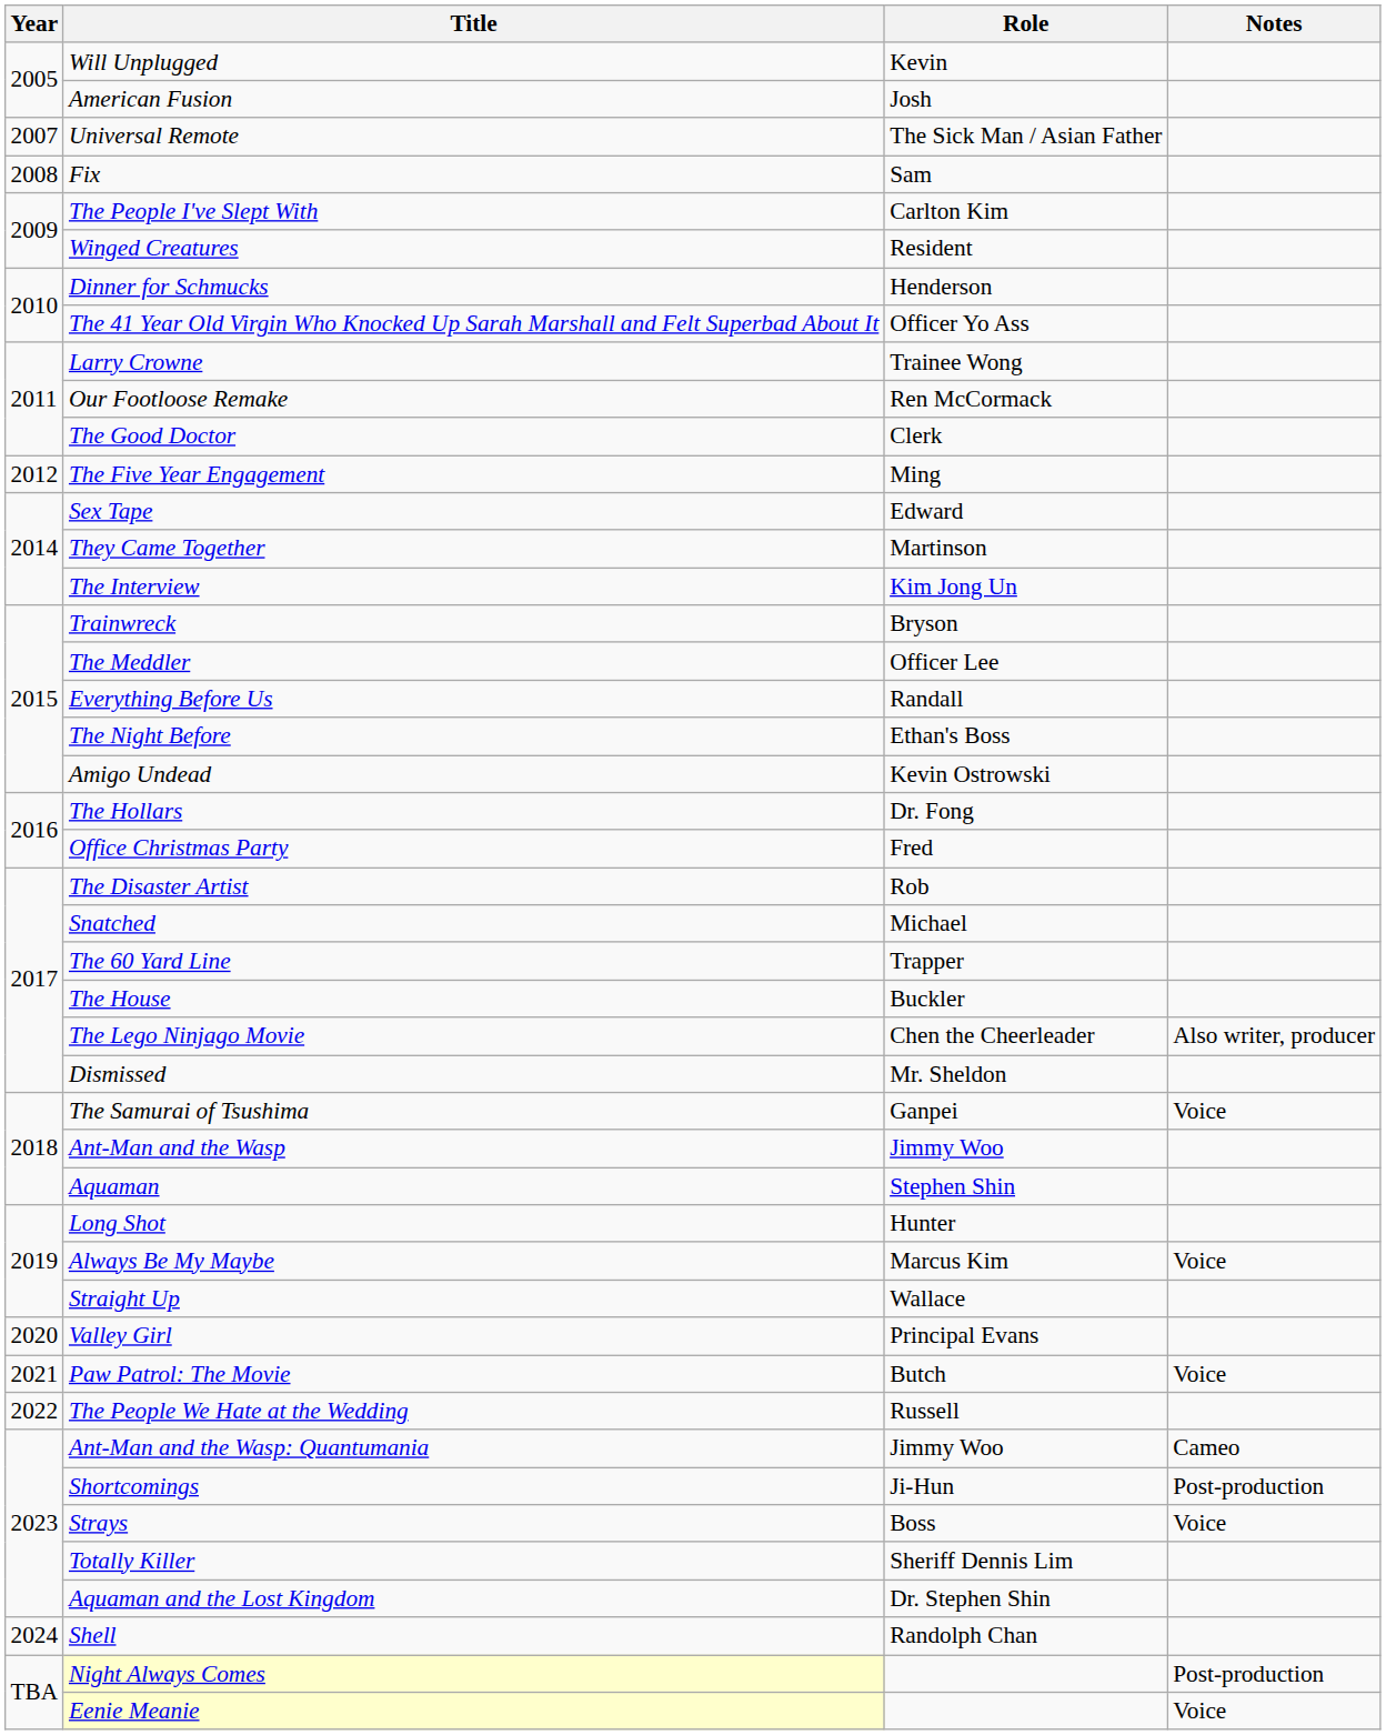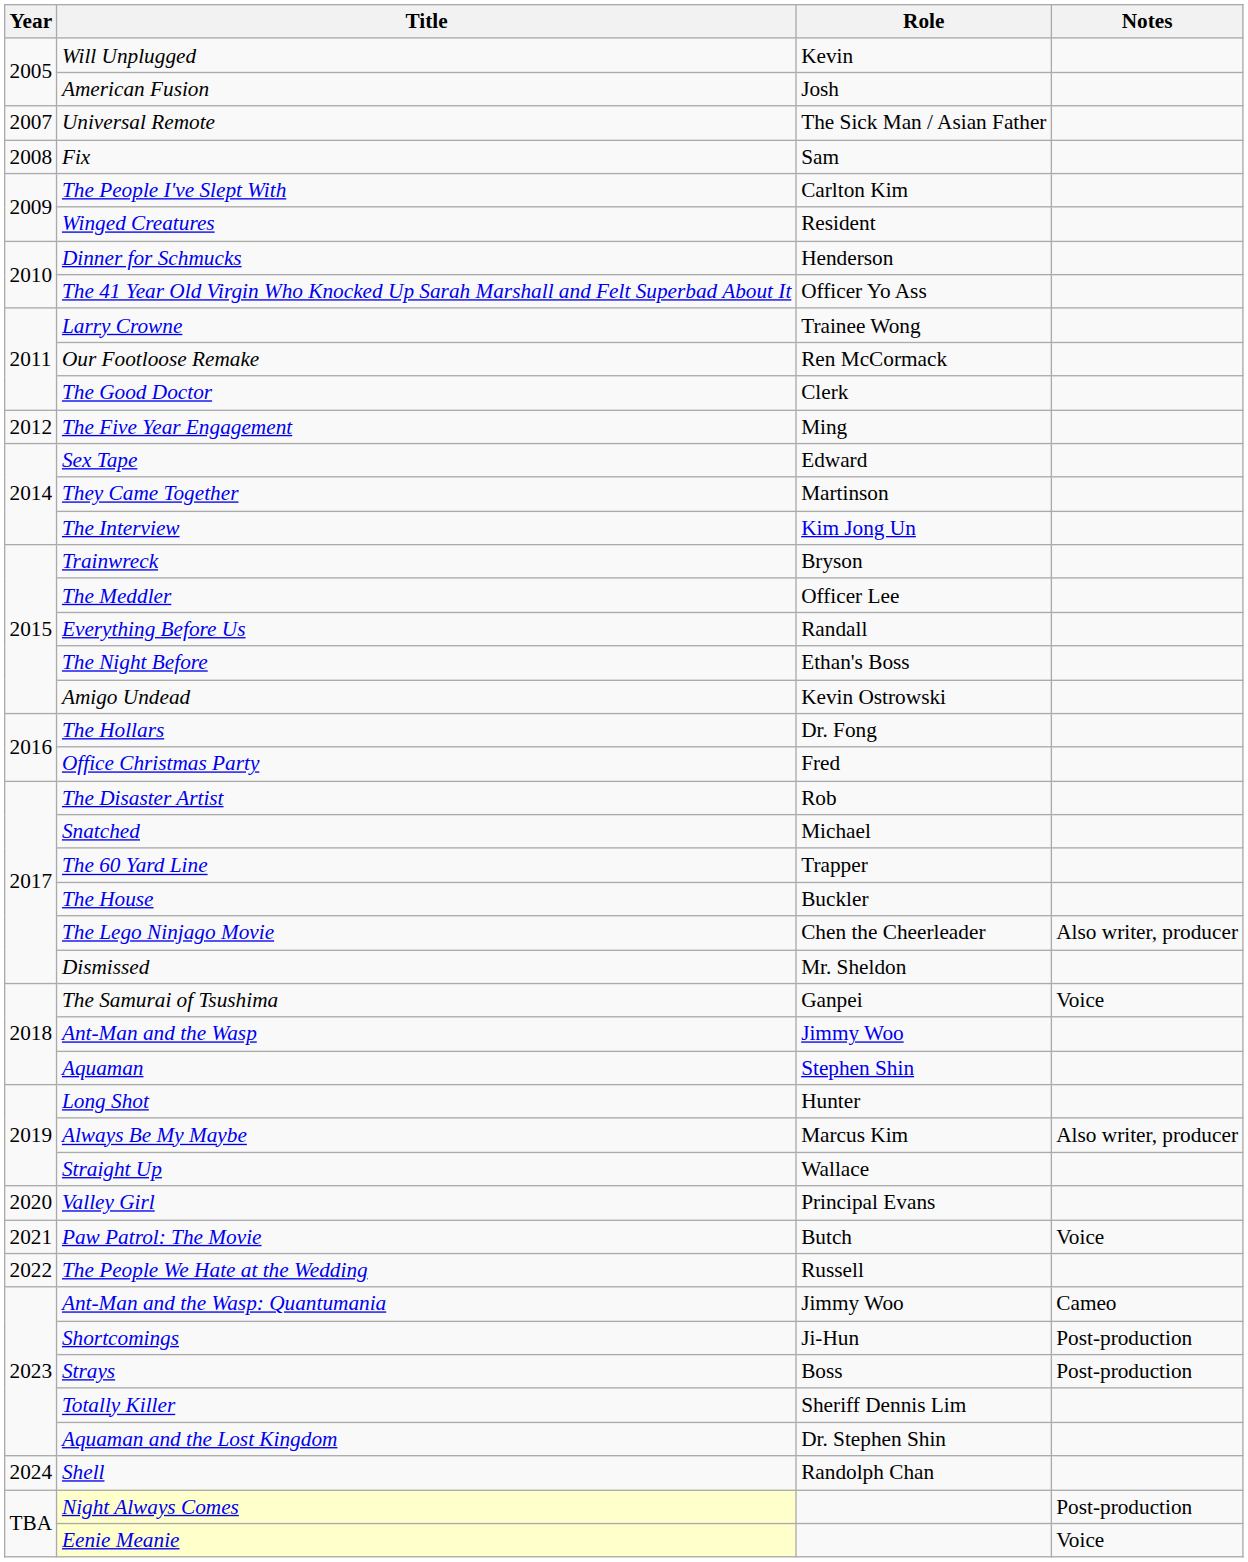 <table class="wikitable plainrowheaders sortable">
 <tr>
 <th scope="col">Year</th>
 <th scope="col">Title</th>
 <th scope="col" class="unsortable">Role</th>
 <th scope="col" class="unsortable">Notes</th>
 </tr>
 <tr>
 <td rowspan=2>2005</td>
 <td scope="row"><em>Will Unplugged</em></td>
 <td>Kevin</td>
 <td></td>
 </tr>
 <tr>
 <td scope="row"><em>American Fusion</em></td>
 <td>Josh</td>
 <td></td>
 </tr>
 <tr>
 <td>2007</td>
 <td scope="row"><em>Universal Remote</em></td>
 <td>The Sick Man / Asian Father</td>
 <td></td>
 </tr>
 <tr>
 <td>2008</td>
 <td scope="row"><em>Fix</em></td>
 <td>Sam</td>
 <td></td>
 </tr>
 <tr>
 <td rowspan=2>2009</td>
 <td scope="row"><em><a href='#'>The People I've Slept With</a></em></td>
 <td>Carlton Kim</td>
 <td></td>
 </tr>
 <tr>
 <td scope="row"><em><a href='#'>Winged Creatures</a></em></td>
 <td>Resident</td>
 <td></td>
 </tr>
 <tr>
 <td rowspan="2">2010</td>
 <td scope="row"><em><a href='#'>Dinner for Schmucks</a></em></td>
 <td>Henderson</td>
 <td></td>
 </tr>
 <tr>
 <td scope="row"><em><a href='#'>The 41 Year Old Virgin Who Knocked Up Sarah Marshall and Felt Superbad About It</a></em></td>
 <td>Officer Yo Ass</td>
 <td></td>
 </tr>
 <tr>
 <td rowspan=3>2011</td>
 <td scope="row"><em><a href='#'>Larry Crowne</a></em></td>
 <td>Trainee Wong</td>
 <td></td>
 </tr>
 <tr>
 <td scope="row"><em>Our Footloose Remake</em></td>
 <td>Ren McCormack</td>
 <td></td>
 </tr>
 <tr>
 <td scope="row"><em><a href='#'>The Good Doctor</a></em></td>
 <td>Clerk</td>
 <td></td>
 </tr>
 <tr>
 <td>2012</td>
 <td scope="row"><em><a href='#'>The Five Year Engagement</a></em></td>
 <td>Ming</td>
 <td></td>
 </tr>
 <tr>
 <td rowspan="3">2014</td>
 <td scope="row"><em><a href='#'>Sex Tape</a></em></td>
 <td>Edward</td>
 </tr>
 <tr>
 <td scope="row"><em><a href='#'>They Came Together</a></em></td>
 <td>Martinson</td>
 <td></td>
 </tr>
 <tr>
 <td scope="row"><em><a href='#'>The Interview</a></em></td>
 <td><a href='#'>Kim Jong Un</a></td>
 <td></td>
 </tr>
 <tr>
 <td rowspan="5">2015</td>
 <td scope="row"><em><a href='#'>Trainwreck</a></em></td>
 <td>Bryson</td>
 <td></td>
 </tr>
 <tr>
 <td scope="row"><em><a href='#'>The Meddler</a></em></td>
 <td>Officer Lee</td>
 <td></td>
 </tr>
 <tr>
 <td scope="row"><em><a href='#'>Everything Before Us</a></em></td>
 <td>Randall</td>
 <td></td>
 </tr>
 <tr>
 <td scope="row"><em><a href='#'>The Night Before</a></em></td>
 <td>Ethan's Boss</td>
 <td></td>
 </tr>
 <tr>
 <td scope="row"><em>Amigo Undead</em></td>
 <td>Kevin Ostrowski</td>
 <td></td>
 </tr>
 <tr>
 <td rowspan="2">2016</td>
 <td scope="row"><em><a href='#'>The Hollars</a></em></td>
 <td>Dr. Fong</td>
 <td></td>
 </tr>
 <tr>
 <td scope="row"><em><a href='#'>Office Christmas Party</a></em></td>
 <td>Fred</td>
 <td></td>
 </tr>
 <tr>
 <td rowspan="6">2017</td>
 <td scope="row"><em><a href='#'>The Disaster Artist</a></em></td>
 <td>Rob</td>
 <td></td>
 </tr>
 <tr>
 <td scope="row"><em><a href='#'>Snatched</a></em></td>
 <td>Michael</td>
 <td></td>
 </tr>
 <tr>
 <td scope="row"><em><a href='#'>The 60 Yard Line</a></em></td>
 <td>Trapper</td>
 <td></td>
 </tr>
 <tr>
 <td scope="row"><em><a href='#'>The House</a></em></td>
 <td>Buckler</td>
 <td></td>
 </tr>
 <tr>
 <td scope="row"><em><a href='#'>The Lego Ninjago Movie</a></em></td>
 <td>Chen the Cheerleader</td>
 <td>Also writer, producer</td>
 </tr>
 <tr>
 <td scope="row"><em>Dismissed</em></td>
 <td>Mr. Sheldon</td>
 <td></td>
 </tr>
 <tr>
 <td rowspan="3">2018</td>
 <td scope="row"><em>The Samurai of Tsushima</em></td>
 <td>Ganpei</td>
 <td>Voice</td>
 </tr>
 <tr>
 <td scope="row"><em><a href='#'>Ant-Man and the Wasp</a></em></td>
 <td><a href='#'>Jimmy Woo</a></td>
 <td></td>
 </tr>
 <tr>
 <td scope="row"><em><a href='#'>Aquaman</a></em></td>
 <td><a href='#'>Stephen Shin</a></td>
 <td></td>
 </tr>
 <tr>
 <td rowspan="3">2019</td>
 <td scope="row"><em><a href='#'>Long Shot</a></em></td>
 <td>Hunter</td>
 <td></td>
 </tr>
 <tr>
 <td scope="row"><em><a href='#'>Always Be My Maybe</a></em></td>
 <td>Marcus Kim</td>
-<td>Voice</td>
+<td>Also writer, producer</td>
 </tr>
 <tr>
 <td scope="row"><em><a href='#'>Straight Up</a></em></td>
 <td>Wallace</td>
 <td></td>
 </tr>
 <tr>
 <td>2020</td>
 <td scope="row"><em><a href='#'>Valley Girl</a></em></td>
 <td>Principal Evans</td>
 <td></td>
 </tr>
 <tr>
 <td>2021</td>
 <td scope="row"><em><a href='#'>Paw Patrol: The Movie</a></em></td>
 <td>Butch</td>
 <td>Voice</td>
 </tr>
 <tr>
 <td>2022</td>
 <td scope="row"><em><a href='#'>The People We Hate at the Wedding</a></em></td>
 <td>Russell</td>
 <td></td>
 </tr>
 <tr>
 <td rowspan="5">2023</td>
 <td scope="row"><em><a href='#'>Ant-Man and the Wasp: Quantumania</a></em></td>
 <td>Jimmy Woo</td>
 <td>Cameo</td>
 </tr>
 <tr>
 <td scope="row"><em><a href='#'>Shortcomings</a></em></td>
 <td>Ji-Hun</td>
 <td>Post-production</td>
 </tr>
 <tr>
 <td scope="row"><em><a href='#'>Strays</a></em></td>
 <td>Boss</td>
-<td>Voice</td>
+<td>Post-production</td>
 </tr>
 <tr>
 <td scope="row"><em><a href='#'>Totally Killer</a></em></td>
 <td>Sheriff Dennis Lim</td>
 <td></td>
 </tr>
 <tr>
 <td scope="row"><em><a href='#'>Aquaman and the Lost Kingdom</a></em></td>
 <td>Dr. Stephen Shin</td>
 <td></td>
 </tr>
 <tr>
 <td>2024</td>
 <td scope="row"><em><a href='#'>Shell</a></em></td>
 <td>Randolph Chan</td>
 <td></td>
 </tr>
 <tr>
 <td rowspan="2">TBA</td>
 <td style="background:#FFFFCC;" scope="row"><em><a href='#'>Night Always Comes</a></em> </td>
 <td></td>
 <td>Post-production</td>
 </tr>
 <tr>
 <td style="background:#FFFFCC;" scope="row"><em><a href='#'>Eenie Meanie</a></em> </td>
 <td></td>
 <td>Voice</td>
 </tr>
 </table>
